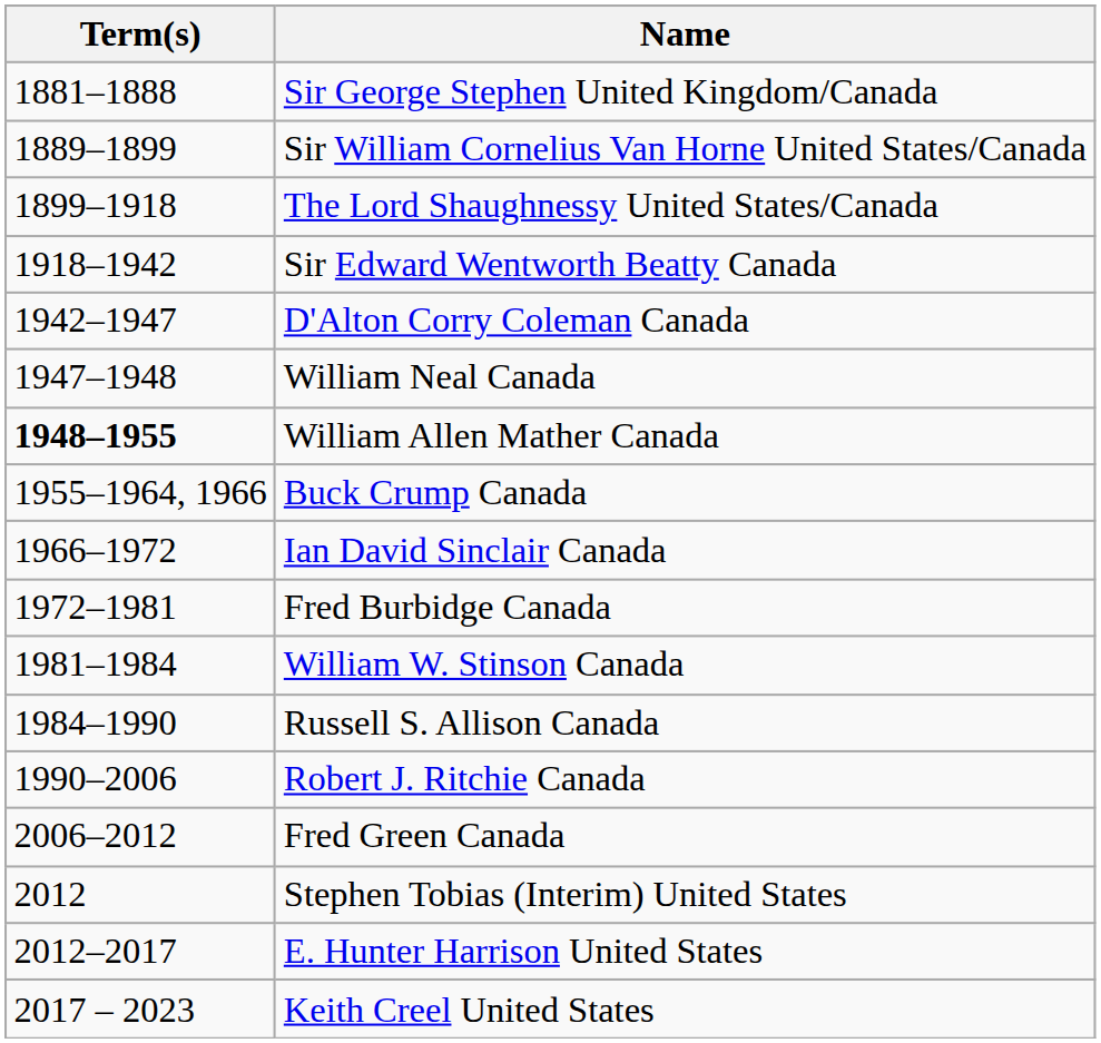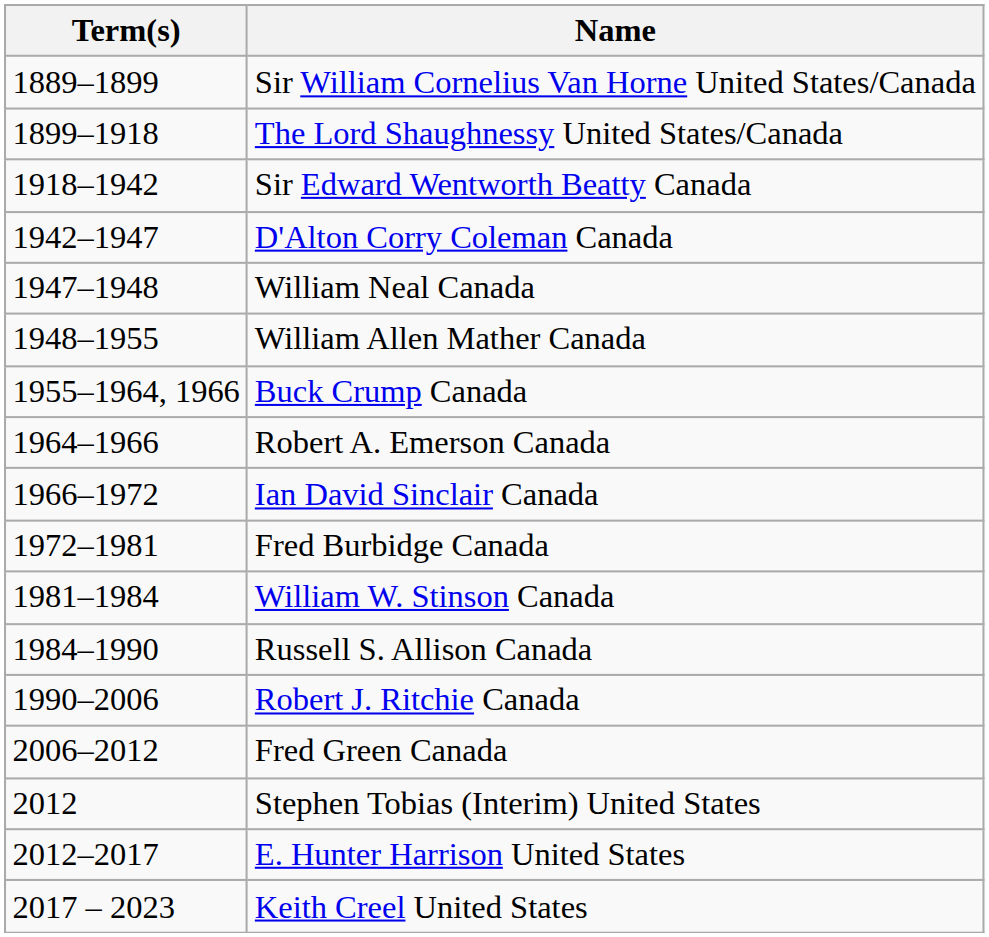 <table class="wikitable">
 <tr>
 <th>Term(s)</th>
 <th>Name</th>
-</tr>
-<tr>
-<td>1881–1888</td>
-<td><a href='#'>Sir George Stephen</a> United Kingdom/Canada</td>
 </tr>
 <tr>
 <td>1889–1899</td>
 <td>Sir <a href='#'>William Cornelius Van Horne</a> United States/Canada</td>
 </tr>
 <tr>
 <td>1899–1918</td>
 <td><a href='#'>The Lord Shaughnessy</a> United States/Canada</td>
 </tr>
 <tr>
 <td>1918–1942</td>
 <td>Sir <a href='#'>Edward Wentworth Beatty</a> Canada</td>
 </tr>
 <tr>
 <td>1942–1947</td>
 <td><a href='#'>D'Alton Corry Coleman</a> Canada</td>
 </tr>
 <tr>
 <td>1947–1948</td>
 <td>William Neal Canada</td>
 </tr>
 <tr>
-<td><strong>1948–1955</strong></td>
+<td>1948–1955</td>
 <td>William Allen Mather Canada</td>
 </tr>
 <tr>
 <td>1955–1964, 1966</td>
 <td><a href='#'>Buck Crump</a> Canada</td>
+</tr>
+<tr>
+<td>1964–1966</td>
+<td>Robert A. Emerson Canada</td>
 </tr>
 <tr>
 <td>1966–1972</td>
 <td><a href='#'>Ian David Sinclair</a> Canada</td>
 </tr>
 <tr>
 <td>1972–1981</td>
 <td>Fred Burbidge Canada</td>
 </tr>
 <tr>
 <td>1981–1984</td>
 <td><a href='#'>William W. Stinson</a> Canada</td>
 </tr>
 <tr>
 <td>1984–1990</td>
 <td>Russell S. Allison Canada</td>
 </tr>
 <tr>
 <td>1990–2006</td>
 <td><a href='#'>Robert J. Ritchie</a> Canada</td>
 </tr>
 <tr>
 <td>2006–2012</td>
 <td>Fred Green Canada</td>
 </tr>
 <tr>
 <td>2012</td>
 <td>Stephen Tobias (Interim) United States</td>
 </tr>
 <tr>
 <td>2012–2017</td>
 <td><a href='#'>E. Hunter Harrison</a> United States</td>
 </tr>
 <tr>
 <td>2017 – 2023</td>
 <td><a href='#'>Keith Creel</a> United States</td>
 </tr>
 </table>
